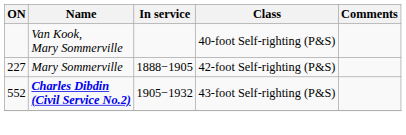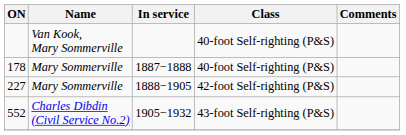 <table class="wikitable">
 <tr>
 <th>ON</th>
 <th>Name</th>
 <th>In service</th>
 <th>Class</th>
 <th>Comments</th>
 </tr>
 <tr>
 <td></td>
 <td><em>Van Kook</em>,<br><em>Mary Sommerville</em></td>
 <td></td>
 <td>40-foot Self-righting (P&S)</td>
 <td></td>
 </tr>
 <tr>
+<td>178</td>
+<td><em>Mary Sommerville</em></td>
+<td>1887−1888</td>
+<td>40-foot Self-righting (P&S)</td>
+<td></td>
+</tr>
+<tr>
 <td>227</td>
 <td><em>Mary Sommerville</em></td>
 <td>1888−1905</td>
 <td>42-foot Self-righting (P&S)</td>
 <td></td>
 </tr>
 <tr>
 <td>552</td>
-<td><strong><a href='#'><em>Charles Dibdin<br>(Civil Service No.2)</em></a></strong></td>
+<td><a href='#'><em>Charles Dibdin<br>(Civil Service No.2)</em></a></td>
 <td>1905−1932</td>
 <td>43-foot Self-righting (P&S)</td>
 <td></td>
 </tr>
 <tr>
 </tr>
 </table>
